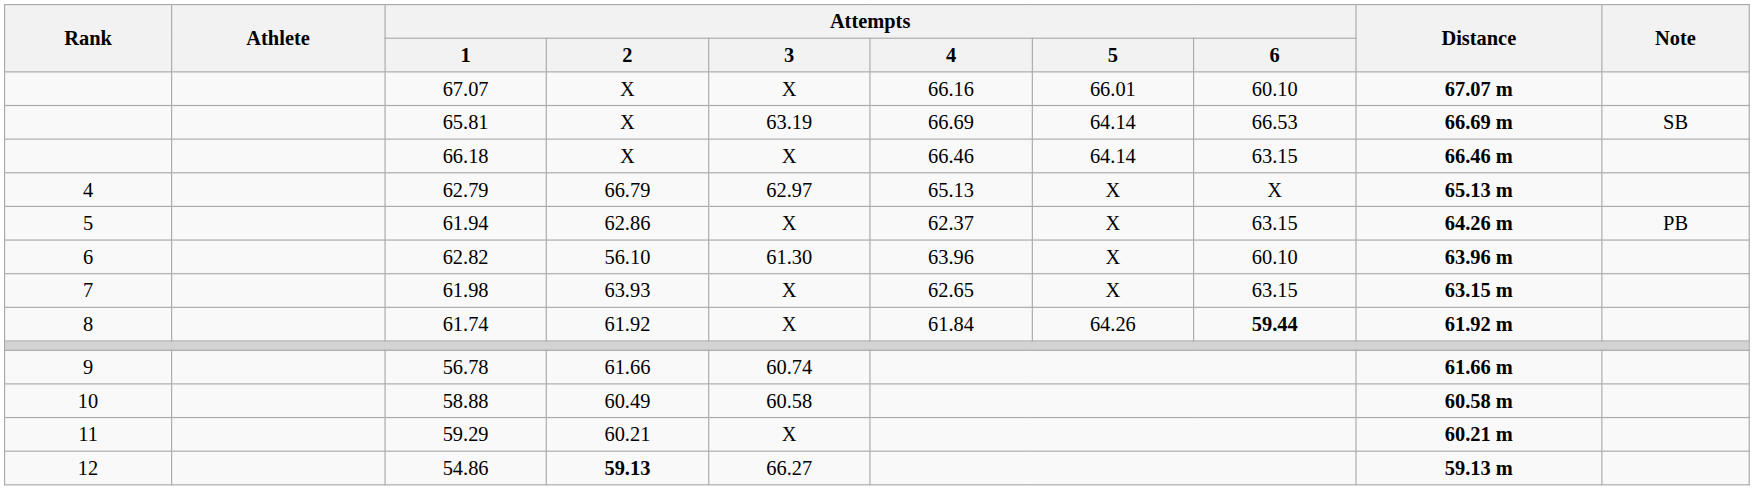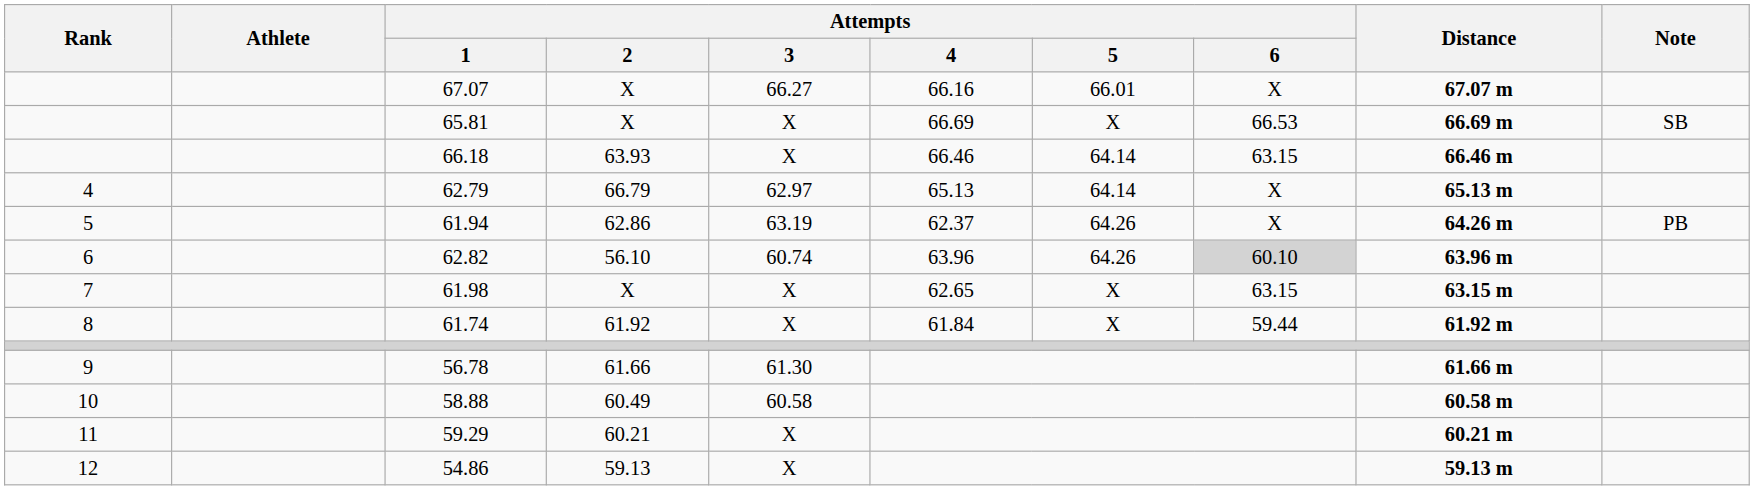 <table class="wikitable" style=" text-align:center; font-size:110%;" width="95%">
 <tr>
 <th rowspan="2">Rank</th>
 <th rowspan="2">Athlete</th>
 <th colspan="6">Attempts</th>
 <th rowspan="2">Distance</th>
 <th rowspan="2">Note</th>
 </tr>
 <tr>
 <th>1</th>
 <th>2</th>
 <th>3</th>
 <th>4</th>
 <th>5</th>
 <th>6</th>
 </tr>
 <tr>
 <td></td>
 <td align=left></td>
 <td>67.07</td>
 <td>X</td>
-<td>X</td>
+<td>66.27</td>
 <td>66.16</td>
 <td>66.01</td>
-<td>60.10</td>
+<td>X</td>
 <td><strong>67.07 m </strong></td>
 <td></td>
 </tr>
 <tr>
 <td></td>
 <td align=left></td>
 <td>65.81</td>
 <td>X</td>
-<td>63.19</td>
+<td>X</td>
 <td>66.69</td>
-<td>64.14</td>
+<td>X</td>
 <td>66.53</td>
 <td><strong>66.69 m </strong></td>
 <td>SB</td>
 </tr>
 <tr>
 <td></td>
 <td align=left></td>
 <td>66.18</td>
-<td>X</td>
+<td>63.93</td>
 <td>X</td>
 <td>66.46</td>
 <td>64.14</td>
 <td>63.15</td>
 <td><strong>66.46 m </strong></td>
 <td></td>
 </tr>
 <tr>
 <td>4</td>
 <td align=left></td>
 <td>62.79</td>
 <td>66.79</td>
 <td>62.97</td>
 <td>65.13</td>
-<td>X</td>
+<td>64.14</td>
 <td>X</td>
 <td><strong>65.13 m </strong></td>
 <td></td>
 </tr>
 <tr>
 <td>5</td>
 <td align=left></td>
 <td>61.94</td>
 <td>62.86</td>
+<td>63.19</td>
+<td>62.37</td>
+<td>64.26</td>
 <td>X</td>
-<td>62.37</td>
-<td>X</td>
-<td>63.15</td>
 <td><strong>64.26 m </strong></td>
 <td>PB</td>
 </tr>
 <tr>
 <td>6</td>
 <td align=left></td>
 <td>62.82</td>
 <td>56.10</td>
-<td>61.30</td>
+<td>60.74</td>
 <td>63.96</td>
-<td>X</td>
-<td>60.10</td>
+<td>64.26</td>
+<td style="background: lightgrey;">60.10</td>
 <td><strong>63.96 m </strong></td>
 <td></td>
 </tr>
 <tr>
 <td>7</td>
 <td align=left></td>
 <td>61.98</td>
-<td>63.93</td>
+<td>X</td>
 <td>X</td>
 <td>62.65</td>
 <td>X</td>
 <td>63.15</td>
 <td><strong>63.15 m </strong></td>
 <td></td>
 </tr>
 <tr>
 <td>8</td>
 <td align=left></td>
 <td>61.74</td>
 <td>61.92</td>
 <td>X</td>
 <td>61.84</td>
-<td>64.26</td>
-<td><strong>59.44</strong></td>
+<td>X</td>
+<td>59.44</td>
 <td><strong>61.92 m </strong></td>
 <td></td>
 </tr>
 <tr>
 <td colspan=10 bgcolor=lightgray></td>
 </tr>
 <tr>
 <td>9</td>
 <td align=left></td>
 <td>56.78</td>
 <td>61.66</td>
-<td>60.74</td>
+<td>61.30</td>
 <td colspan=3></td>
 <td><strong>61.66 m </strong></td>
 <td></td>
 </tr>
 <tr>
 <td>10</td>
 <td align=left></td>
 <td>58.88</td>
 <td>60.49</td>
 <td>60.58</td>
 <td colspan=3></td>
 <td><strong>60.58 m </strong></td>
 <td></td>
 </tr>
 <tr>
 <td>11</td>
 <td align=left></td>
 <td>59.29</td>
 <td>60.21</td>
 <td>X</td>
 <td colspan=3></td>
 <td><strong>60.21 m </strong></td>
 <td></td>
 </tr>
 <tr>
 <td>12</td>
 <td align=left></td>
 <td>54.86</td>
-<td><strong>59.13</strong></td>
-<td>66.27</td>
+<td>59.13</td>
+<td>X</td>
 <td colspan=3></td>
 <td><strong>59.13 m </strong></td>
 <td></td>
 </tr>
 </table>
